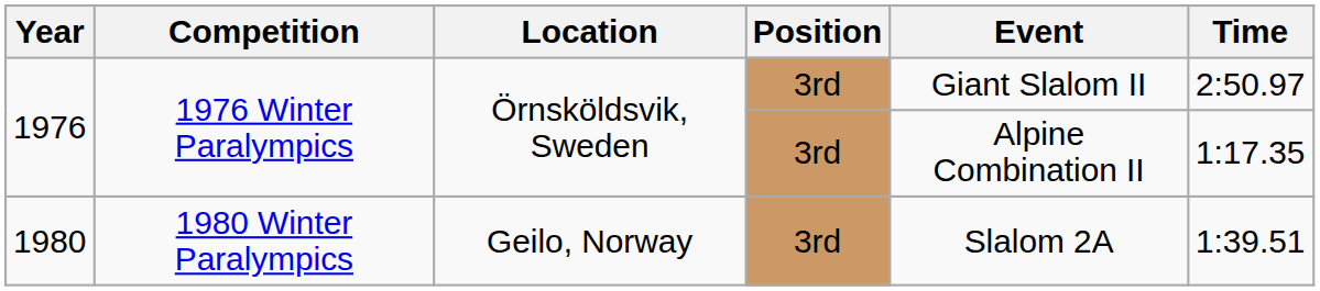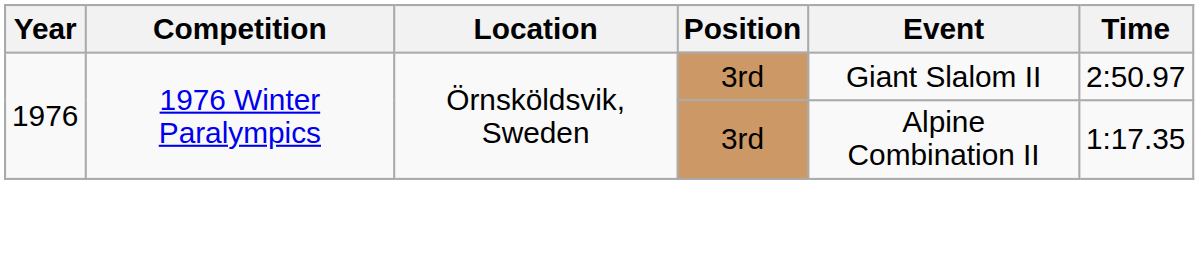 <table class="wikitable" width=65% style="font-size:90%; text-align:center;">
 <tr>
 <th>Year</th>
 <th>Competition</th>
 <th>Location</th>
 <th>Position</th>
 <th>Event</th>
 <th>Time</th>
 </tr>
 <tr>
 <td rowspan=2>1976</td>
 <td rowspan=2><a href='#'>1976 Winter Paralympics</a></td>
 <td rowspan=2>Örnsköldsvik, Sweden</td>
 <td bgcolor=cc9966>3rd</td>
 <td>Giant Slalom II</td>
 <td>2:50.97</td>
 </tr>
 <tr>
 <td bgcolor=cc9966>3rd</td>
 <td>Alpine Combination II</td>
 <td>1:17.35</td>
 </tr>
-<tr>
-<td>1980</td>
-<td><a href='#'>1980 Winter Paralympics</a></td>
-<td>Geilo, Norway</td>
-<td bgcolor=cc9966>3rd</td>
-<td>Slalom 2A</td>
-<td>1:39.51</td>
-</tr>
 </table>
